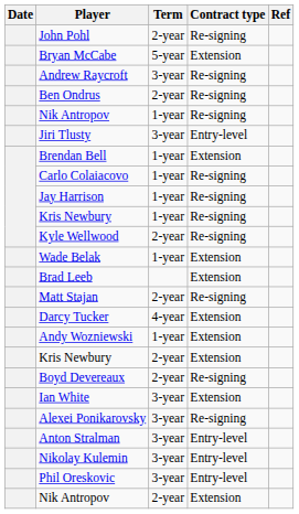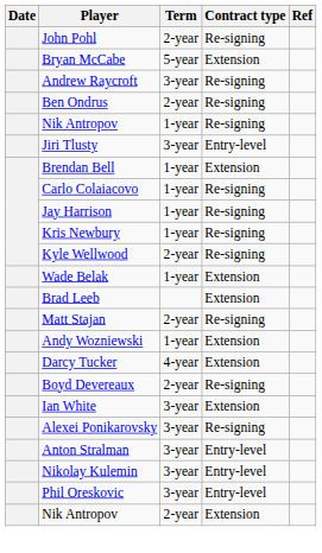 <table class="wikitable plainrowheaders">
 <tr style="background:#ddd; text-align:center;">
 <th>Date</th>
 <th>Player</th>
 <th>Term</th>
 <th>Contract type</th>
 <th>Ref</th>
 </tr>
 <tr>
 <th scope="row"></th>
 <td><a href='#'>John Pohl</a></td>
 <td>2-year</td>
 <td>Re-signing</td>
 <td></td>
 </tr>
 <tr>
 <th scope="row"></th>
 <td><a href='#'>Bryan McCabe</a></td>
 <td>5-year</td>
 <td>Extension</td>
 <td></td>
 </tr>
 <tr>
 <th scope="row"></th>
 <td><a href='#'>Andrew Raycroft</a></td>
 <td>3-year</td>
 <td>Re-signing</td>
 <td></td>
 </tr>
 <tr>
 <th scope="row"></th>
 <td><a href='#'>Ben Ondrus</a></td>
 <td>2-year</td>
 <td>Re-signing</td>
 <td></td>
 </tr>
 <tr>
 <th scope="row"></th>
 <td><a href='#'>Nik Antropov</a></td>
 <td>1-year</td>
 <td>Re-signing</td>
 <td></td>
 </tr>
 <tr>
 <th scope="row"></th>
 <td><a href='#'>Jiri Tlusty</a></td>
 <td>3-year</td>
 <td>Entry-level</td>
 <td></td>
 </tr>
 <tr>
 <th scope="row" rowspan=5></th>
 <td><a href='#'>Brendan Bell</a></td>
 <td>1-year</td>
 <td>Extension</td>
 <td></td>
 </tr>
 <tr>
 <td><a href='#'>Carlo Colaiacovo</a></td>
 <td>1-year</td>
 <td>Re-signing</td>
 <td></td>
 </tr>
 <tr>
 <td><a href='#'>Jay Harrison</a></td>
 <td>1-year</td>
 <td>Re-signing</td>
 <td></td>
 </tr>
 <tr>
 <td><a href='#'>Kris Newbury</a></td>
 <td>1-year</td>
 <td>Re-signing</td>
 <td></td>
 </tr>
 <tr>
 <td><a href='#'>Kyle Wellwood</a></td>
 <td>2-year</td>
 <td>Re-signing</td>
 <td></td>
 </tr>
 <tr>
 <th scope="row"></th>
 <td><a href='#'>Wade Belak</a></td>
 <td>1-year</td>
 <td>Extension</td>
 <td></td>
 </tr>
 <tr>
 <th scope="row"></th>
 <td><a href='#'>Brad Leeb</a></td>
 <td></td>
 <td>Extension</td>
 <td></td>
 </tr>
 <tr>
 <th scope="row"></th>
 <td><a href='#'>Matt Stajan</a></td>
 <td>2-year</td>
 <td>Re-signing</td>
 <td></td>
 </tr>
 <tr>
 <th scope="row"></th>
-<td><a href='#'>Darcy Tucker</a></td>
-<td>4-year</td>
-<td>Extension</td>
-<td></td>
-</tr>
-<tr>
-<th scope="row"></th>
 <td><a href='#'>Andy Wozniewski</a></td>
 <td>1-year</td>
 <td>Extension</td>
 <td></td>
 </tr>
 <tr>
 <th scope="row"></th>
-<td>Kris Newbury</td>
-<td>2-year</td>
+<td><a href='#'>Darcy Tucker</a></td>
+<td>4-year</td>
 <td>Extension</td>
 <td></td>
 </tr>
 <tr>
 <th scope="row"></th>
 <td><a href='#'>Boyd Devereaux</a></td>
 <td>2-year</td>
 <td>Re-signing</td>
 <td></td>
 </tr>
 <tr>
 <th scope="row"></th>
 <td><a href='#'>Ian White</a></td>
 <td>3-year</td>
 <td>Extension</td>
 <td></td>
 </tr>
 <tr>
 <th scope="row"></th>
 <td><a href='#'>Alexei Ponikarovsky</a></td>
 <td>3-year</td>
 <td>Re-signing</td>
 <td></td>
 </tr>
 <tr>
 <th scope="row"></th>
 <td><a href='#'>Anton Stralman</a></td>
 <td>3-year</td>
 <td>Entry-level</td>
 <td></td>
 </tr>
 <tr>
 <th scope="row"></th>
 <td><a href='#'>Nikolay Kulemin</a></td>
 <td>3-year</td>
 <td>Entry-level</td>
 <td></td>
 </tr>
 <tr>
 <th scope="row"></th>
 <td><a href='#'>Phil Oreskovic</a></td>
 <td>3-year</td>
 <td>Entry-level</td>
 <td></td>
 </tr>
 <tr>
 <th scope="row"></th>
 <td>Nik Antropov</td>
 <td>2-year</td>
 <td>Extension</td>
 <td></td>
 </tr>
 </table>
